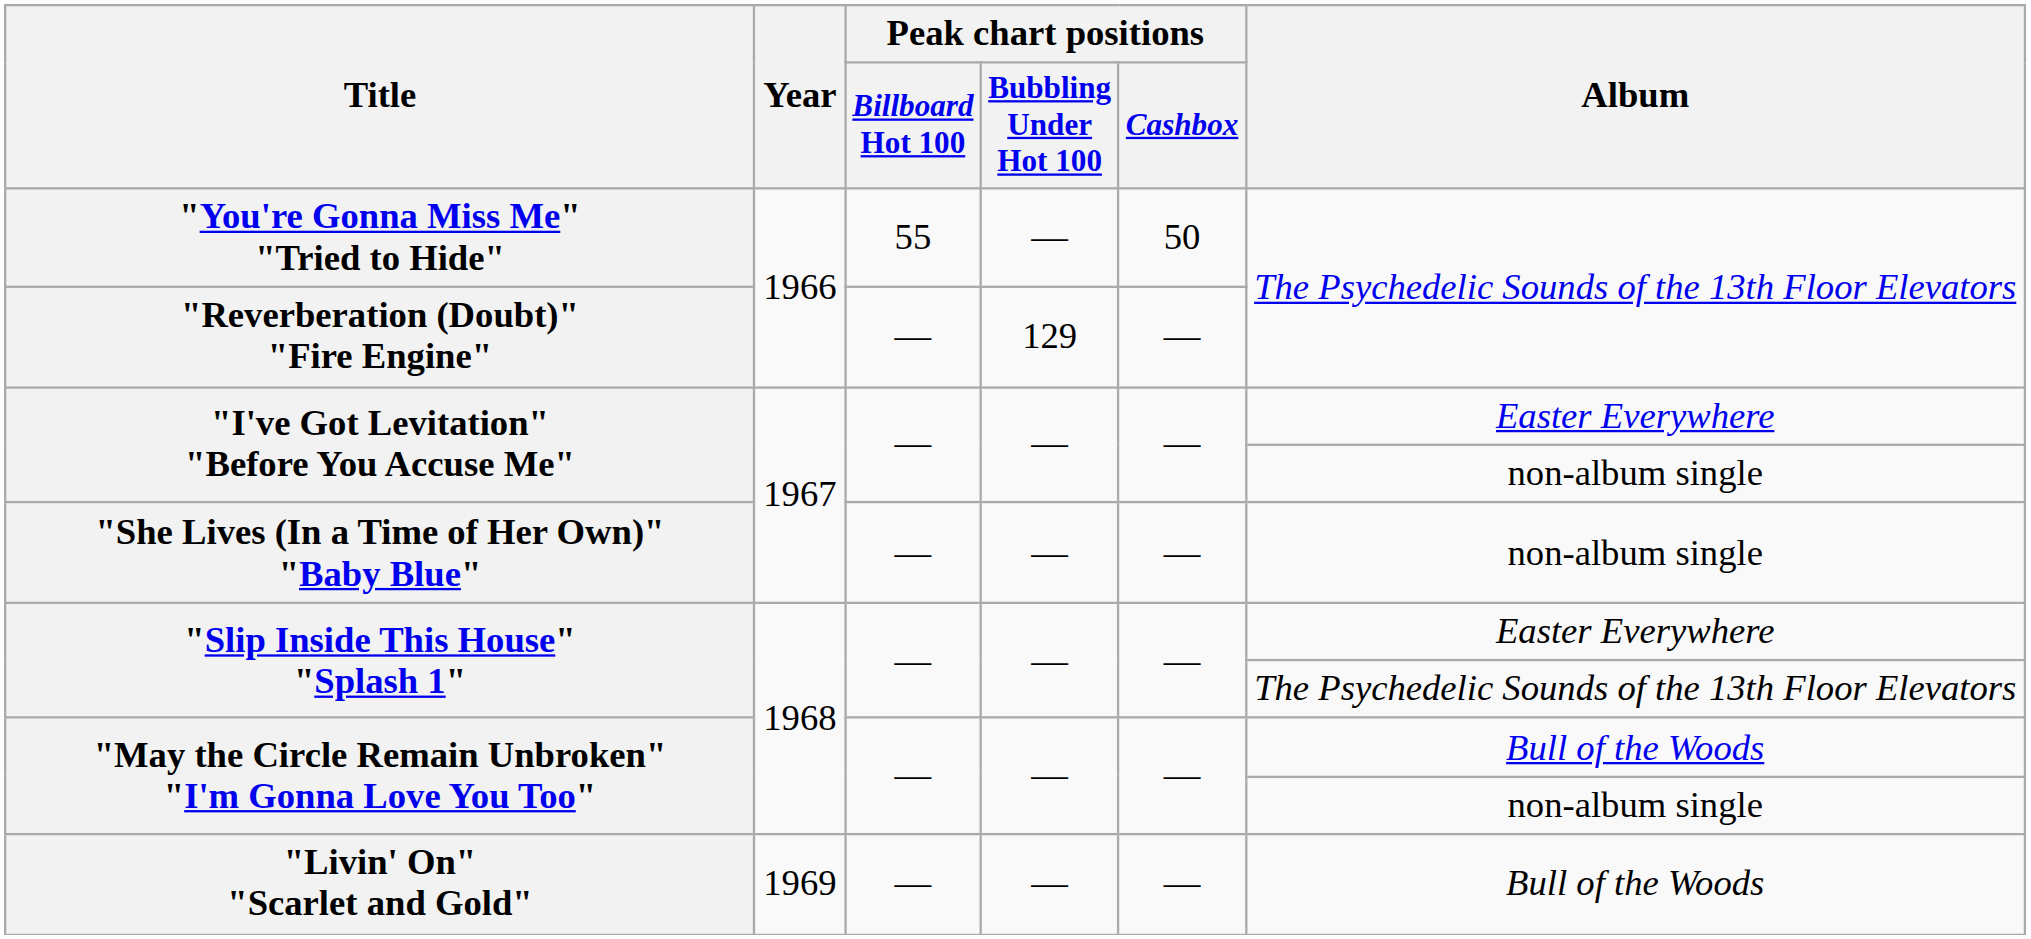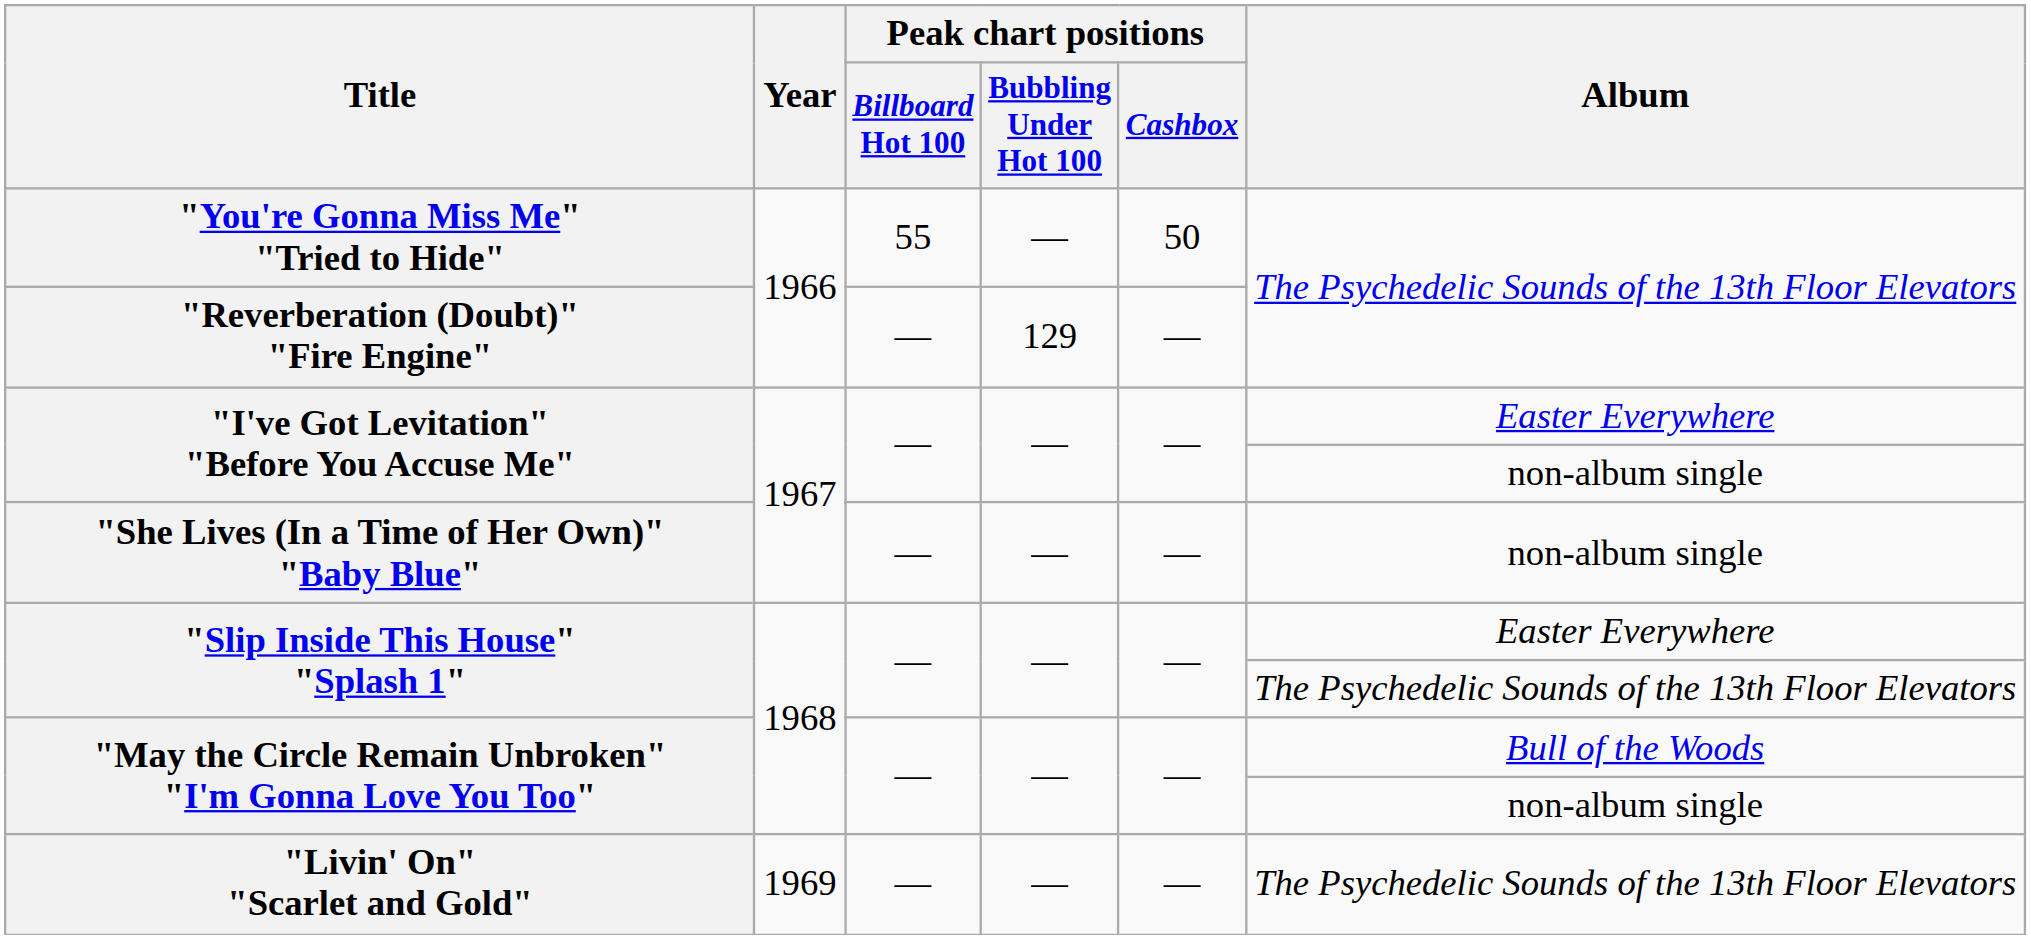 <table class="wikitable plainrowheaders" style="text-align:center;">
 <tr>
 <th scope="col" rowspan="2" style="width:20em;">Title</th>
 <th scope="col" rowspan="2">Year</th>
 <th scope="col" colspan="3">Peak chart positions</th>
 <th scope="col" rowspan="2">Album</th>
 </tr>
 <tr>
 <th scope="col" style="width:2.5em;font-size:85%"><a href='#'><em>Billboard</em> Hot 100</a></th>
 <th scope="col" style="width:2.5em;font-size:85%"><a href='#'>Bubbling Under Hot 100</a></th>
 <th scope="col" style="width:2.5em;font-size:85%"><em><a href='#'>Cashbox</a></em></th>
 </tr>
 <tr>
 <th scope="row">"<a href='#'>You're Gonna Miss Me</a>"<br>"Tried to Hide"</th>
 <td rowspan="2">1966</td>
 <td>55</td>
 <td>—</td>
 <td>50</td>
 <td rowspan="2"><em><a href='#'>The Psychedelic Sounds of the 13th Floor Elevators</a></em></td>
 </tr>
 <tr>
 <th scope="row">"Reverberation (Doubt)"<br>"Fire Engine"</th>
 <td>—</td>
 <td>129</td>
 <td>—</td>
 </tr>
 <tr>
 <th rowspan="2" scope="row">"I've Got Levitation"<br>"Before You Accuse Me"</th>
 <td rowspan="3">1967</td>
 <td rowspan="2">—</td>
 <td rowspan="2">—</td>
 <td rowspan="2">—</td>
 <td><em><a href='#'>Easter Everywhere</a></em></td>
 </tr>
 <tr>
 <td>non-album single</td>
 </tr>
 <tr>
 <th scope="row">"She Lives (In a Time of Her Own)"<br>"<a href='#'>Baby Blue</a>"</th>
 <td>—</td>
 <td>—</td>
 <td>—</td>
 <td>non-album single</td>
 </tr>
 <tr>
 <th rowspan="2" scope="row">"<a href='#'>Slip Inside This House</a>"<br>"<a href='#'>Splash 1</a>"</th>
 <td rowspan="4">1968</td>
 <td rowspan="2">—</td>
 <td rowspan="2">—</td>
 <td rowspan="2">—</td>
 <td><em>Easter Everywhere</em></td>
 </tr>
 <tr>
 <td><em>The Psychedelic Sounds of the 13th Floor Elevators</em></td>
 </tr>
 <tr>
 <th rowspan="2" scope="row">"May the Circle Remain Unbroken"<br>"<a href='#'>I'm Gonna Love You Too</a>"</th>
 <td rowspan="2">—</td>
 <td rowspan="2">—</td>
 <td rowspan="2">—</td>
 <td><em><a href='#'>Bull of the Woods</a></em></td>
 </tr>
 <tr>
 <td>non-album single</td>
 </tr>
 <tr>
 <th scope="row">"Livin' On"<br>"Scarlet and Gold"</th>
 <td>1969</td>
 <td>—</td>
 <td>—</td>
 <td>—</td>
-<td><em>Bull of the Woods</em></td>
+<td><em>The Psychedelic Sounds of the 13th Floor Elevators</em></td>
 </tr>
 </table>
